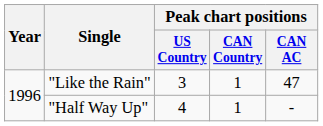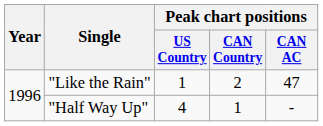 <table class="wikitable" style="text-align:center;">
 <tr>
 <th rowspan="2">Year</th>
 <th rowspan="2">Single</th>
 <th colspan="3">Peak chart positions</th>
 </tr>
 <tr style="font-size:smaller;">
 <th width="45"><a href='#'>US Country</a></th>
 <th width="45"><a href='#'>CAN Country</a></th>
 <th width="45"><a href='#'>CAN AC</a></th>
 </tr>
 <tr>
 <td rowspan="2">1996</td>
 <td align="left">"Like the Rain"</td>
-<td>3</td>
 <td>1</td>
+<td>2</td>
 <td>47</td>
 </tr>
 <tr>
 <td align="left">"Half Way Up"</td>
 <td>4</td>
 <td>1</td>
 <td>-</td>
 </tr>
 </table>
